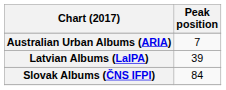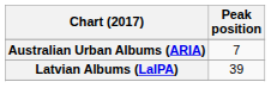 <table class="wikitable sortable plainrowheaders" style="text-align:center">
 <tr>
 <th scope="col">Chart (2017)</th>
 <th scope="col">Peak<br> position</th>
 </tr>
 <tr>
 </tr>
 <tr>
 <th scope="row">Australian Urban Albums (<a href='#'>ARIA</a>)</th>
 <td>7</td>
 </tr>
 <tr>
 </tr>
 <tr>
 </tr>
 <tr>
 </tr>
 <tr>
 </tr>
 <tr>
 </tr>
 <tr>
 </tr>
 <tr>
 </tr>
 <tr>
 </tr>
 <tr>
 </tr>
 <tr>
 <th scope="row">Latvian Albums (<a href='#'>LaIPA</a>)</th>
 <td>39</td>
 </tr>
 <tr>
 </tr>
 <tr>
 </tr>
 <tr>
-<th scope="row">Slovak Albums (<a href='#'>ČNS IFPI</a>)</th>
-<td>84</td>
-</tr>
-<tr>
 </tr>
 <tr>
 </tr>
 <tr>
 </tr>
 <tr>
 </tr>
 <tr>
 </tr>
 <tr>
 </tr>
 </table>
